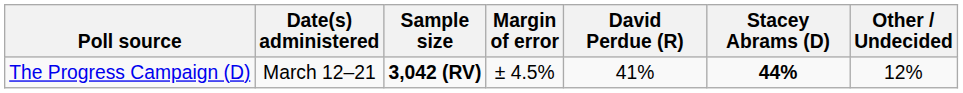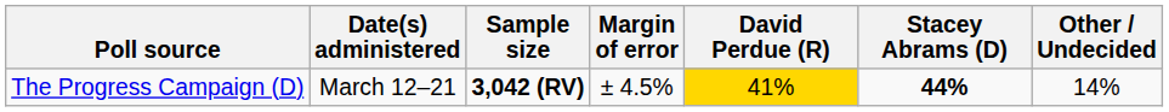 <table class="wikitable" style="font-size:90%;text-align:center;">
 <tr valign=bottom>
 <th>Poll source</th>
 <th>Date(s)<br>administered</th>
 <th>Sample<br>size</th>
 <th>Margin<br>of error</th>
 <th style="width:100px;">David<br>Perdue (R)</th>
 <th style="width:100px;">Stacey<br>Abrams (D)</th>
 <th>Other /<br>Undecided</th>
 </tr>
 <tr>
 <td style="text-align:left;"><a href='#'>The Progress Campaign (D)</a></td>
 <td>March 12–21</td>
 <td><strong>3,042 (RV)</strong></td>
 <td>± 4.5%</td>
-<td>41%</td>
+<td style="background: gold;">41%</td>
 <td><strong>44%</strong></td>
-<td>12%</td>
+<td>14%</td>
 </tr>
 </table>
